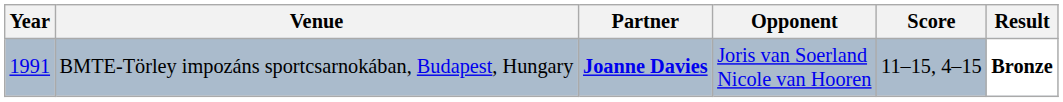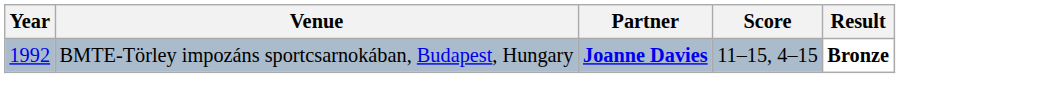 <table class="sortable wikitable" style="font-size: 90%;">
 <tr>
 <th>Year</th>
 <th>Venue</th>
 <th>Partner</th>
-<th>Opponent</th>
 <th>Score</th>
 <th>Result</th>
 </tr>
 <tr style="background:#AABBCC">
-<td align="center"><a href='#'>1991</a></td>
+<td align="center"><a href='#'>1992</a></td>
 <td align="left">BMTE-Törley impozáns sportcsarnokában, <a href='#'>Budapest</a>, Hungary</td>
 <td align="left"><strong> <a href='#'>Joanne Davies</a></strong></td>
-<td align="left"> <a href='#'>Joris van Soerland</a><br> <a href='#'>Nicole van Hooren</a></td>
 <td align="left">11–15, 4–15</td>
 <td style="text-align:left; background:white"> <strong>Bronze</strong></td>
 </tr>
 </table>
